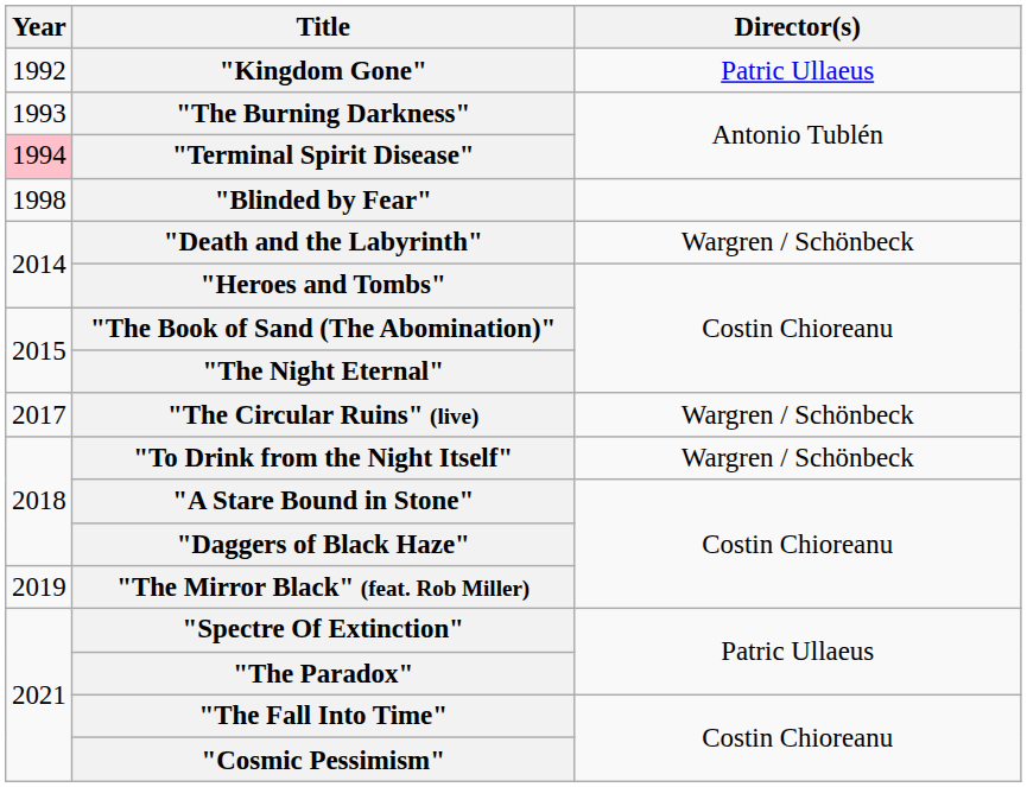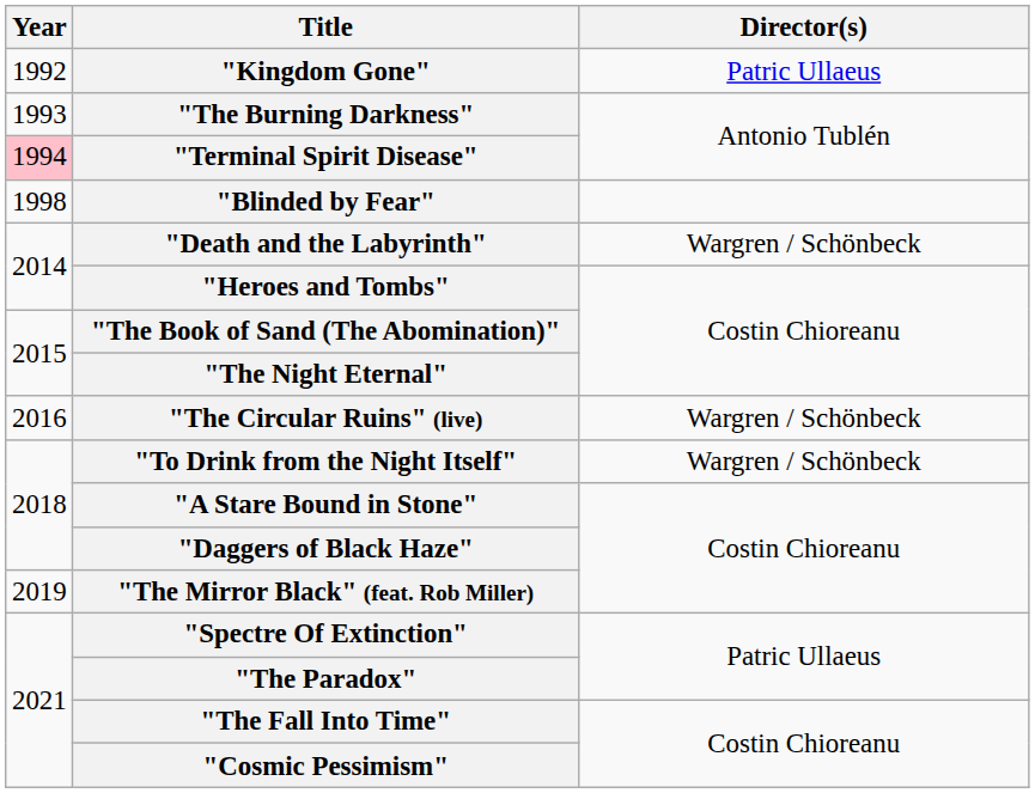 <table class="wikitable plainrowheaders" style="text-align:center;">
 <tr>
 <th scope="col">Year</th>
 <th scope="col" style="width:18em;">Title</th>
 <th scope="col" style="width:16em;">Director(s)</th>
 </tr>
 <tr>
 <td>1992</td>
 <th scope="row">"Kingdom Gone"</th>
 <td><a href='#'>Patric Ullaeus</a></td>
 </tr>
 <tr>
 <td>1993</td>
 <th scope="row">"The Burning Darkness"</th>
 <td rowspan="2">Antonio Tublén</td>
 </tr>
 <tr>
 <td style="background: pink;">1994</td>
 <th scope="row">"Terminal Spirit Disease"</th>
 </tr>
 <tr>
 <td>1998</td>
 <th scope="row">"Blinded by Fear"</th>
 <td></td>
 </tr>
 <tr>
 <td rowspan="2">2014</td>
 <th scope="row">"Death and the Labyrinth"</th>
 <td>Wargren / Schönbeck</td>
 </tr>
 <tr>
 <th scope="row">"Heroes and Tombs"</th>
 <td rowspan="3">Costin Chioreanu</td>
 </tr>
 <tr>
 <td rowspan="2">2015</td>
 <th scope="row">"The Book of Sand (The Abomination)"</th>
 </tr>
 <tr>
 <th scope="row">"The Night Eternal"</th>
 </tr>
 <tr>
-<td>2017</td>
+<td>2016</td>
 <th scope="row">"The Circular Ruins" <small>(live)</small></th>
 <td>Wargren / Schönbeck</td>
 </tr>
 <tr>
 <td rowspan="3">2018</td>
 <th scope="row">"To Drink from the Night Itself"</th>
 <td>Wargren / Schönbeck</td>
 </tr>
 <tr>
 <th scope="row">"A Stare Bound in Stone"</th>
 <td rowspan="3">Costin Chioreanu</td>
 </tr>
 <tr>
 <th scope="row">"Daggers of Black Haze"</th>
 </tr>
 <tr>
 <td>2019</td>
 <th scope="row">"The Mirror Black" <small>(feat. Rob Miller)</small></th>
 </tr>
 <tr>
 <td rowspan="4">2021</td>
 <th scope="row">"Spectre Of Extinction"</th>
 <td rowspan="2">Patric Ullaeus</td>
 </tr>
 <tr>
 <th scope="row">"The Paradox"</th>
 </tr>
 <tr>
 <th scope="row">"The Fall Into Time"</th>
 <td rowspan="2">Costin Chioreanu</td>
 </tr>
 <tr>
 <th scope="row">"Cosmic Pessimism"</th>
 </tr>
 </table>
